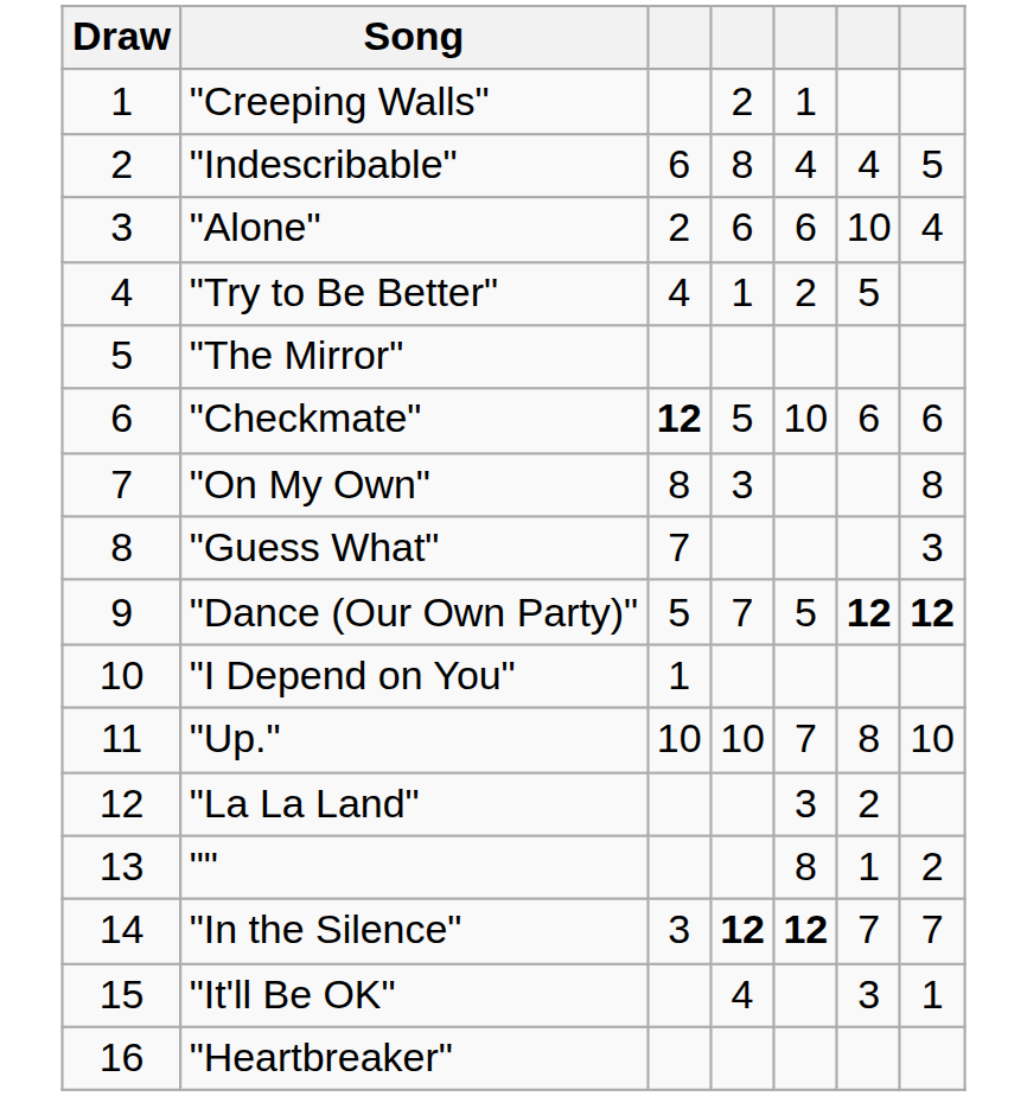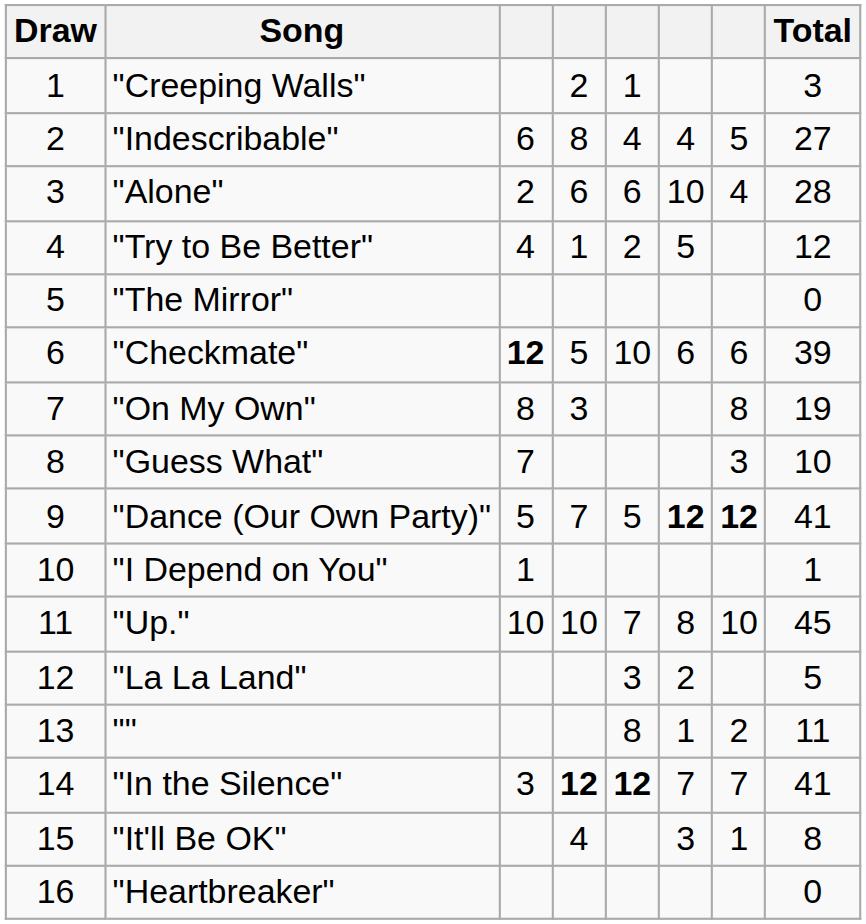 <table class="wikitable collapsible" style="margin: 1em auto 1em auto; text-align:center;">
 <tr>
 <th scope="col">Draw</th>
 <th scope="col">Song</th>
 <th></th>
 <th></th>
 <th></th>
 <th></th>
 <th></th>
+<th>Total</th>
 </tr>
 <tr>
 <td>1</td>
 <td align="left">"Creeping Walls"</td>
 <td></td>
 <td>2</td>
 <td>1</td>
 <td></td>
 <td></td>
+<td>3</td>
 </tr>
 <tr>
 <td>2</td>
 <td align="left">"Indescribable"</td>
 <td>6</td>
 <td>8</td>
 <td>4</td>
 <td>4</td>
 <td>5</td>
+<td>27</td>
 </tr>
 <tr>
 <td>3</td>
 <td align="left">"Alone"</td>
 <td>2</td>
 <td>6</td>
 <td>6</td>
 <td>10</td>
 <td>4</td>
+<td>28</td>
 </tr>
 <tr>
 <td>4</td>
 <td align="left">"Try to Be Better"</td>
 <td>4</td>
 <td>1</td>
 <td>2</td>
 <td>5</td>
 <td></td>
+<td>12</td>
 </tr>
 <tr>
 <td>5</td>
 <td align="left">"The Mirror"</td>
 <td></td>
 <td></td>
 <td></td>
 <td></td>
 <td></td>
+<td>0</td>
 </tr>
 <tr>
 <td>6</td>
 <td align="left">"Checkmate"</td>
 <td><strong>12</strong></td>
 <td>5</td>
 <td>10</td>
 <td>6</td>
 <td>6</td>
+<td>39</td>
 </tr>
 <tr>
 <td>7</td>
 <td align="left">"On My Own"</td>
 <td>8</td>
 <td>3</td>
 <td></td>
 <td></td>
 <td>8</td>
+<td>19</td>
 </tr>
 <tr>
 <td>8</td>
 <td align="left">"Guess What"</td>
 <td>7</td>
 <td></td>
 <td></td>
 <td></td>
 <td>3</td>
+<td>10</td>
 </tr>
 <tr>
 <td>9</td>
 <td align="left">"Dance (Our Own Party)"</td>
 <td>5</td>
 <td>7</td>
 <td>5</td>
 <td><strong>12</strong></td>
 <td><strong>12</strong></td>
+<td>41</td>
 </tr>
 <tr>
 <td>10</td>
 <td align="left">"I Depend on You"</td>
 <td>1</td>
 <td></td>
 <td></td>
 <td></td>
 <td></td>
+<td>1</td>
 </tr>
 <tr>
 <td>11</td>
 <td align="left">"Up."</td>
 <td>10</td>
 <td>10</td>
 <td>7</td>
 <td>8</td>
 <td>10</td>
+<td>45</td>
 </tr>
 <tr>
 <td>12</td>
 <td align="left">"La La Land"</td>
 <td></td>
 <td></td>
 <td>3</td>
 <td>2</td>
 <td></td>
+<td>5</td>
 </tr>
 <tr>
 <td>13</td>
 <td align="left">""</td>
 <td></td>
 <td></td>
 <td>8</td>
 <td>1</td>
 <td>2</td>
+<td>11</td>
 </tr>
 <tr>
 <td>14</td>
 <td align="left">"In the Silence"</td>
 <td>3</td>
 <td><strong>12</strong></td>
 <td><strong>12</strong></td>
 <td>7</td>
 <td>7</td>
+<td>41</td>
 </tr>
 <tr>
 <td>15</td>
 <td align="left">"It'll Be OK"</td>
 <td></td>
 <td>4</td>
 <td></td>
 <td>3</td>
 <td>1</td>
+<td>8</td>
 </tr>
 <tr>
 <td>16</td>
 <td align="left">"Heartbreaker"</td>
 <td></td>
 <td></td>
 <td></td>
 <td></td>
 <td></td>
+<td>0</td>
 </tr>
 </table>
